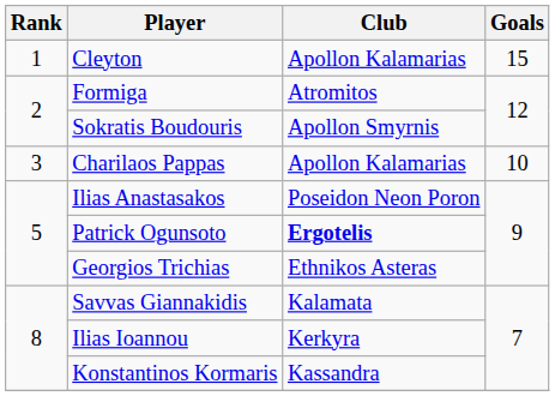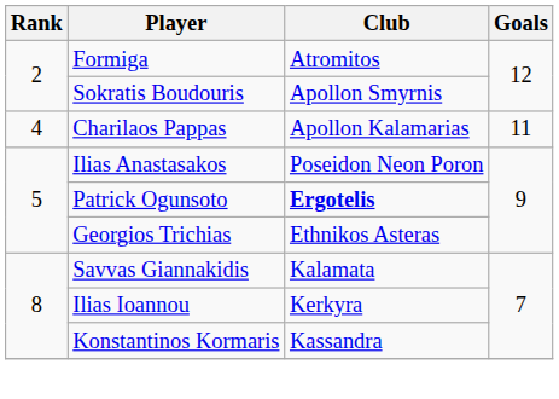 <table class="wikitable" style="text-align:center">
 <tr>
 <th>Rank</th>
 <th>Player</th>
 <th>Club</th>
 <th>Goals</th>
-</tr>
-<tr>
-<td>1</td>
-<td align="left"> <a href='#'>Cleyton</a></td>
-<td align="left"><a href='#'>Apollon Kalamarias</a></td>
-<td>15</td>
 </tr>
 <tr>
 <td rowspan="2">2</td>
 <td align="left"> <a href='#'>Formiga</a></td>
 <td align="left"><a href='#'>Atromitos</a></td>
 <td rowspan="2">12</td>
 </tr>
 <tr>
 <td align="left"> <a href='#'>Sokratis Boudouris</a></td>
 <td align="left"><a href='#'>Apollon Smyrnis</a></td>
 </tr>
 <tr>
-<td>3</td>
+<td>4</td>
 <td align="left"> <a href='#'>Charilaos Pappas</a></td>
 <td align="left"><a href='#'>Apollon Kalamarias</a></td>
-<td>10</td>
+<td>11</td>
 </tr>
 <tr>
 <td rowspan="3">5</td>
 <td align="left"> <a href='#'>Ilias Anastasakos</a></td>
 <td align="left"><a href='#'>Poseidon Neon Poron</a></td>
 <td rowspan="3">9</td>
 </tr>
 <tr>
 <td align="left"> <a href='#'>Patrick Ogunsoto</a></td>
 <td align="left"><strong><a href='#'>Ergotelis</a></strong></td>
 </tr>
 <tr>
 <td align="left"> <a href='#'>Georgios Trichias</a></td>
 <td align="left"><a href='#'>Ethnikos Asteras</a></td>
 </tr>
 <tr>
 <td rowspan="3">8</td>
 <td align="left"> <a href='#'>Savvas Giannakidis</a></td>
 <td align="left"><a href='#'>Kalamata</a></td>
 <td rowspan="3">7</td>
 </tr>
 <tr>
 <td align="left"> <a href='#'>Ilias Ioannou</a></td>
 <td align="left"><a href='#'>Kerkyra</a></td>
 </tr>
 <tr>
 <td align="left"> <a href='#'>Konstantinos Kormaris</a></td>
 <td align="left"><a href='#'>Kassandra</a></td>
 </tr>
 <tr>
 </tr>
 </table>
